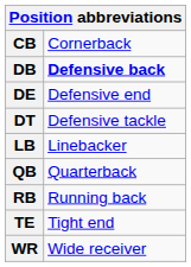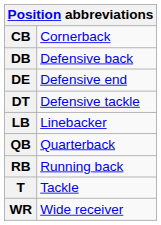 <table class="wikitable mw-collapsible mw-collapsed">
 <tr>
 <th scope="colgroup" colspan="2"><a href='#'>Position</a> abbreviations</th>
 </tr>
 <tr>
 <th scope="row">CB</th>
 <td><a href='#'>Cornerback</a></td>
 </tr>
 <tr>
 <th scope="row">DB</th>
-<td><strong><a href='#'>Defensive back</a></strong></td>
+<td><a href='#'>Defensive back</a></td>
 </tr>
 <tr>
 <th scope="row">DE</th>
 <td><a href='#'>Defensive end</a></td>
 </tr>
 <tr>
 <th scope="row">DT</th>
 <td><a href='#'>Defensive tackle</a></td>
 </tr>
 <tr>
 <th scope="row">LB</th>
 <td><a href='#'>Linebacker</a></td>
 </tr>
 <tr>
 <th scope="row">QB</th>
 <td><a href='#'>Quarterback</a></td>
 </tr>
 <tr>
 <th scope="row">RB</th>
 <td><a href='#'>Running back</a></td>
 </tr>
 <tr>
-<th scope="row">TE</th>
-<td><a href='#'>Tight end</a></td>
+<th scope="row">T</th>
+<td><a href='#'>Tackle</a></td>
 </tr>
 <tr>
 <th scope="row">WR</th>
 <td><a href='#'>Wide receiver</a></td>
 </tr>
 </table>
